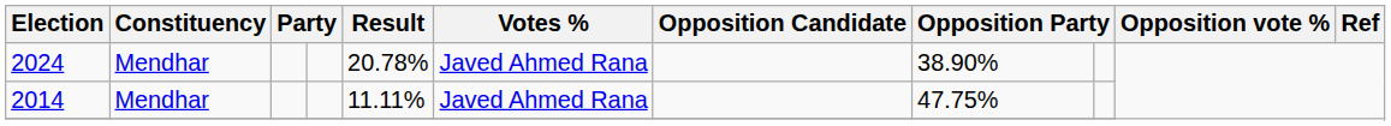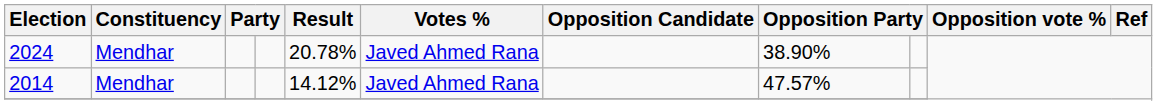 <table class="wikitable sortable">
 <tr>
 <th>Election</th>
 <th>Constituency</th>
 <th colspan="2">Party</th>
 <th>Result</th>
 <th>Votes %</th>
 <th>Opposition Candidate</th>
 <th colspan="2">Opposition Party</th>
 <th>Opposition vote %</th>
 <th>Ref</th>
 </tr>
 <tr>
 <td><a href='#'>2024</a></td>
 <td><a href='#'>Mendhar</a></td>
 <td></td>
 <td></td>
 <td>20.78%</td>
 <td><a href='#'>Javed Ahmed Rana</a></td>
 <td></td>
 <td>38.90%</td>
 <td></td>
 </tr>
 <tr>
 <td><a href='#'>2014</a></td>
 <td><a href='#'>Mendhar</a></td>
 <td></td>
 <td></td>
-<td>11.11%</td>
+<td>14.12%</td>
 <td><a href='#'>Javed Ahmed Rana</a></td>
 <td></td>
-<td>47.75%</td>
+<td>47.57%</td>
 <td></td>
 </tr>
 <tr>
 </tr>
 </table>
